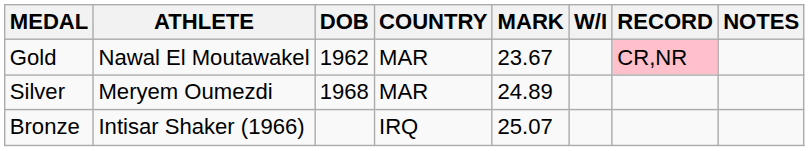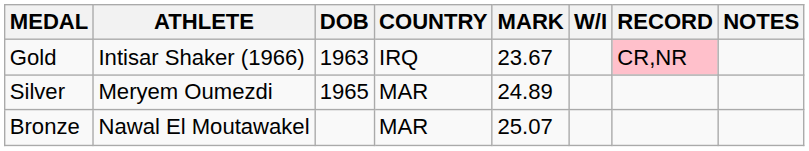 <table class="wikitable">
 <tr>
 <th>MEDAL</th>
 <th>ATHLETE</th>
 <th>DOB</th>
 <th>COUNTRY</th>
 <th>MARK</th>
 <th>W/I</th>
 <th>RECORD</th>
 <th>NOTES</th>
 </tr>
 <tr>
 <td>Gold</td>
-<td>Nawal El Moutawakel</td>
-<td>1962</td>
-<td>MAR</td>
+<td>Intisar Shaker (1966)</td>
+<td>1963</td>
+<td>IRQ</td>
 <td>23.67</td>
 <td></td>
 <td style="background: pink;">CR,NR</td>
 <td></td>
 </tr>
 <tr>
 <td>Silver</td>
 <td>Meryem Oumezdi</td>
-<td>1968</td>
+<td>1965</td>
 <td>MAR</td>
 <td>24.89</td>
 <td></td>
 <td></td>
 <td></td>
 </tr>
 <tr>
 <td>Bronze</td>
-<td>Intisar Shaker (1966)</td>
+<td>Nawal El Moutawakel</td>
 <td></td>
-<td>IRQ</td>
+<td>MAR</td>
 <td>25.07</td>
 <td></td>
 <td></td>
 <td></td>
 </tr>
 </table>
